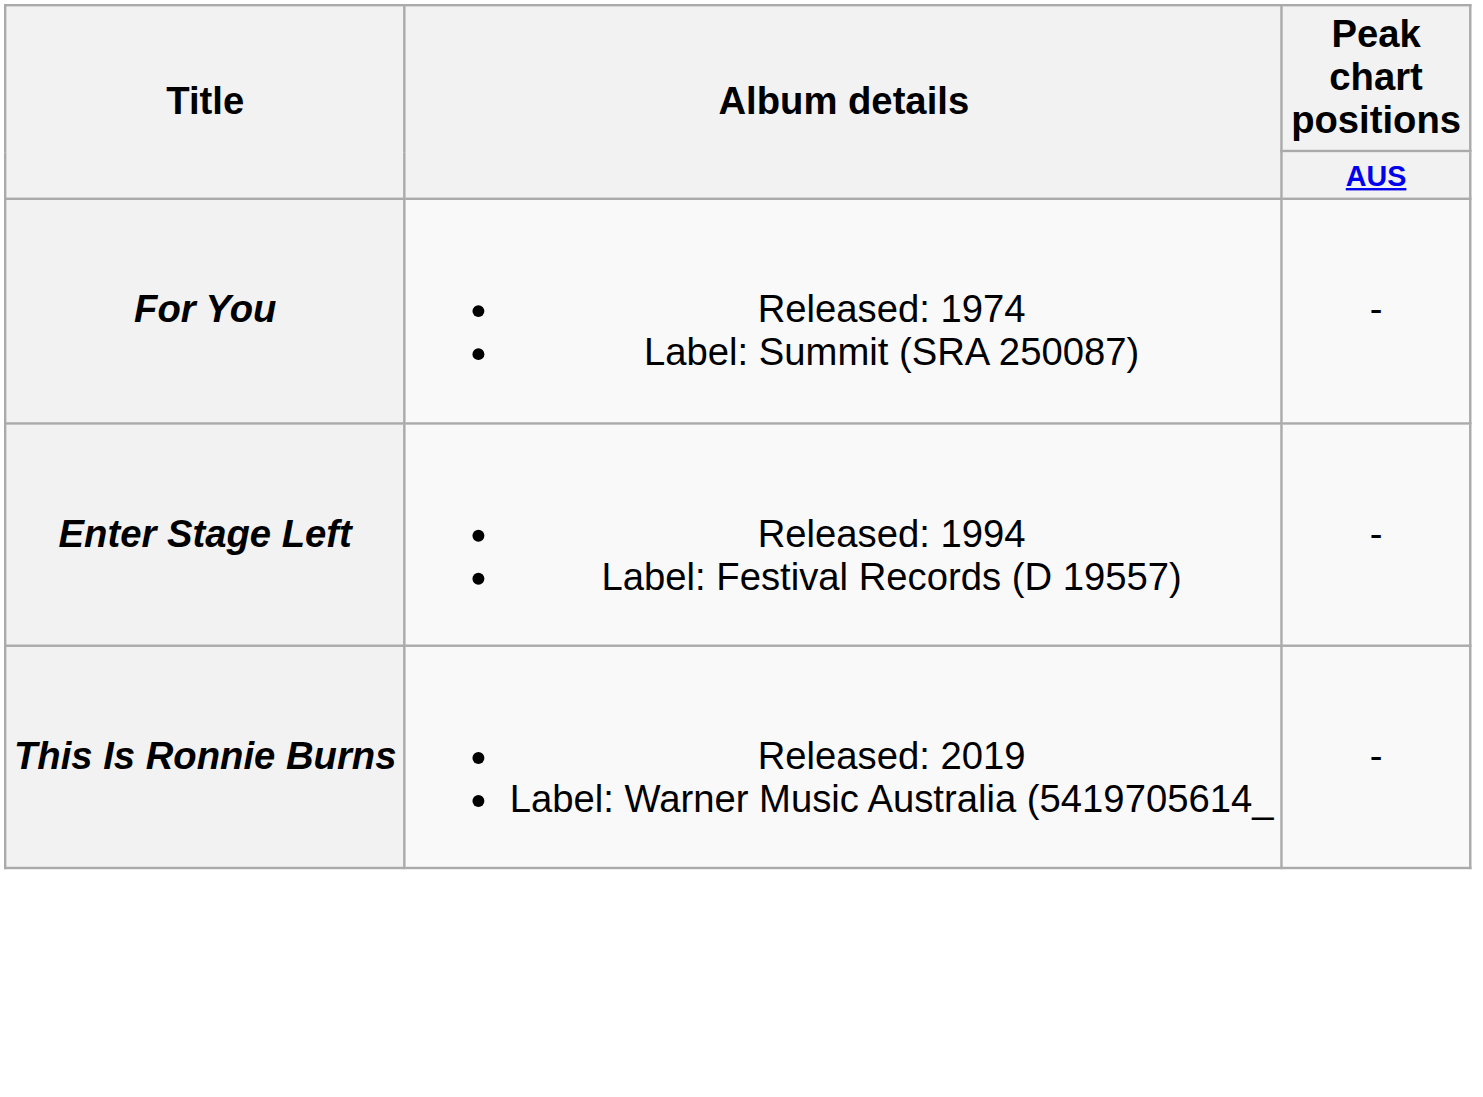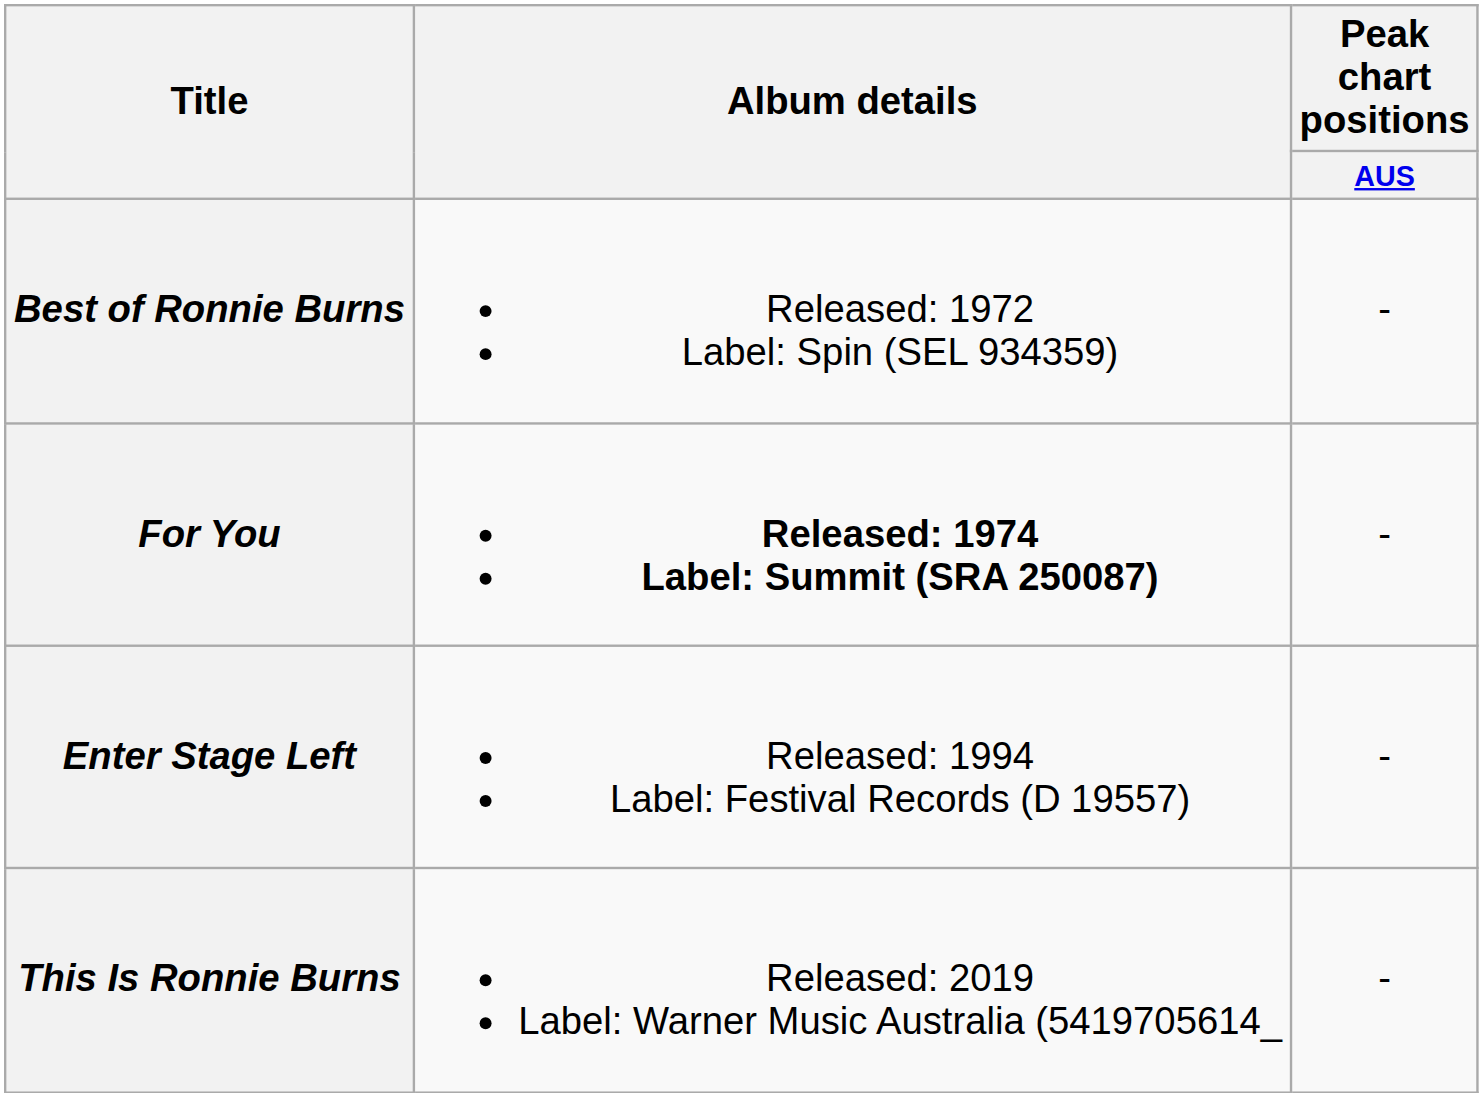 <table class="wikitable plainrowheaders" style="text-align:center;">
 <tr>
 <th rowspan="2">Title</th>
 <th rowspan="2">Album details</th>
 <th>Peak chart positions</th>
 </tr>
 <tr>
 <th style="width:3em;font-size:75%"><a href='#'>AUS</a><br></th>
 </tr>
 <tr>
+<th scope="row"><em>Best of Ronnie Burns</em></th>
+<td><br><ul><li>Released: 1972</li><li>Label: Spin (SEL 934359)</li></ul></td>
+<td>-</td>
+</tr>
+<tr>
 <th scope="row"><em>For You</em></th>
-<td><br><ul><li>Released: 1974</li><li>Label: Summit (SRA 250087)</li></ul></td>
+<td><strong><br><ul><li>Released: 1974</li><li>Label: Summit (SRA 250087)</li></ul></strong></td>
 <td>-</td>
 </tr>
 <tr>
 <th scope="row"><em>Enter Stage Left</em></th>
 <td><br><ul><li>Released: 1994</li><li>Label: Festival Records (D 19557)</li></ul></td>
 <td>-</td>
 </tr>
 <tr>
 <th scope="row"><em>This Is Ronnie Burns</em></th>
 <td><br><ul><li>Released: 2019</li><li>Label: Warner Music Australia (5419705614_</li></ul></td>
 <td>-</td>
 </tr>
 </table>
